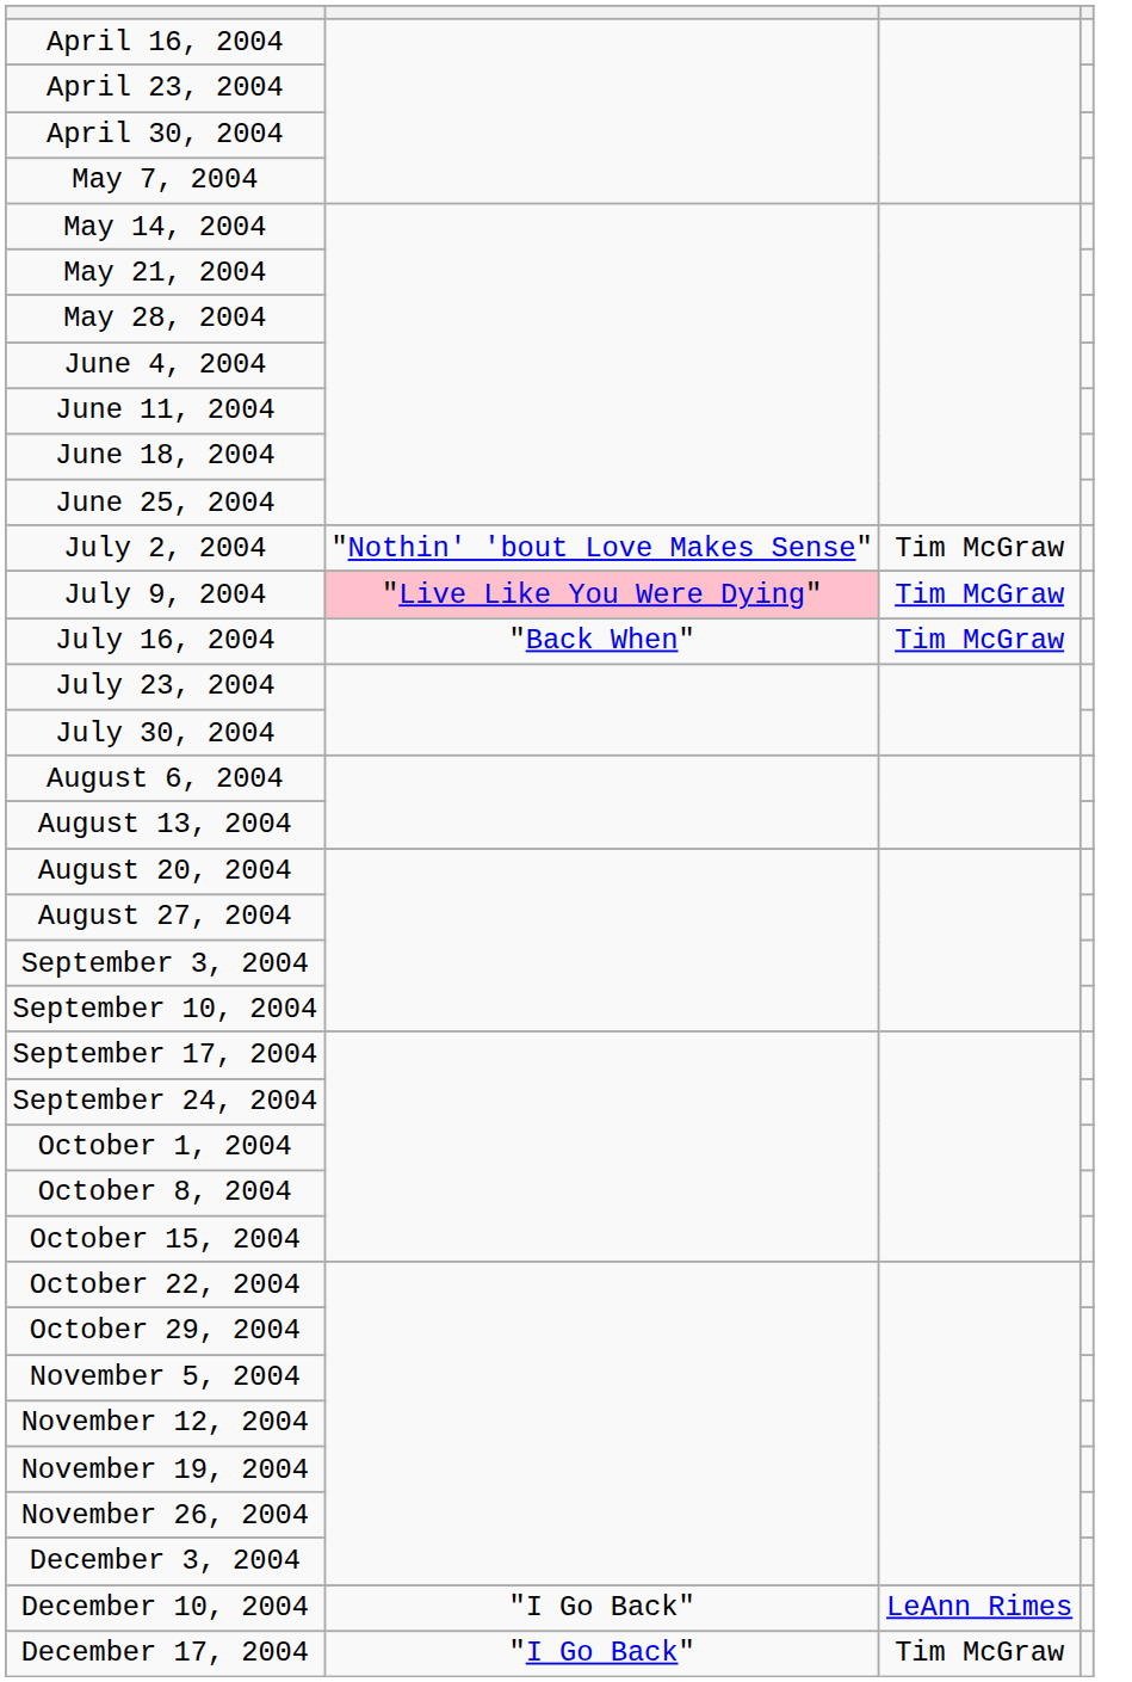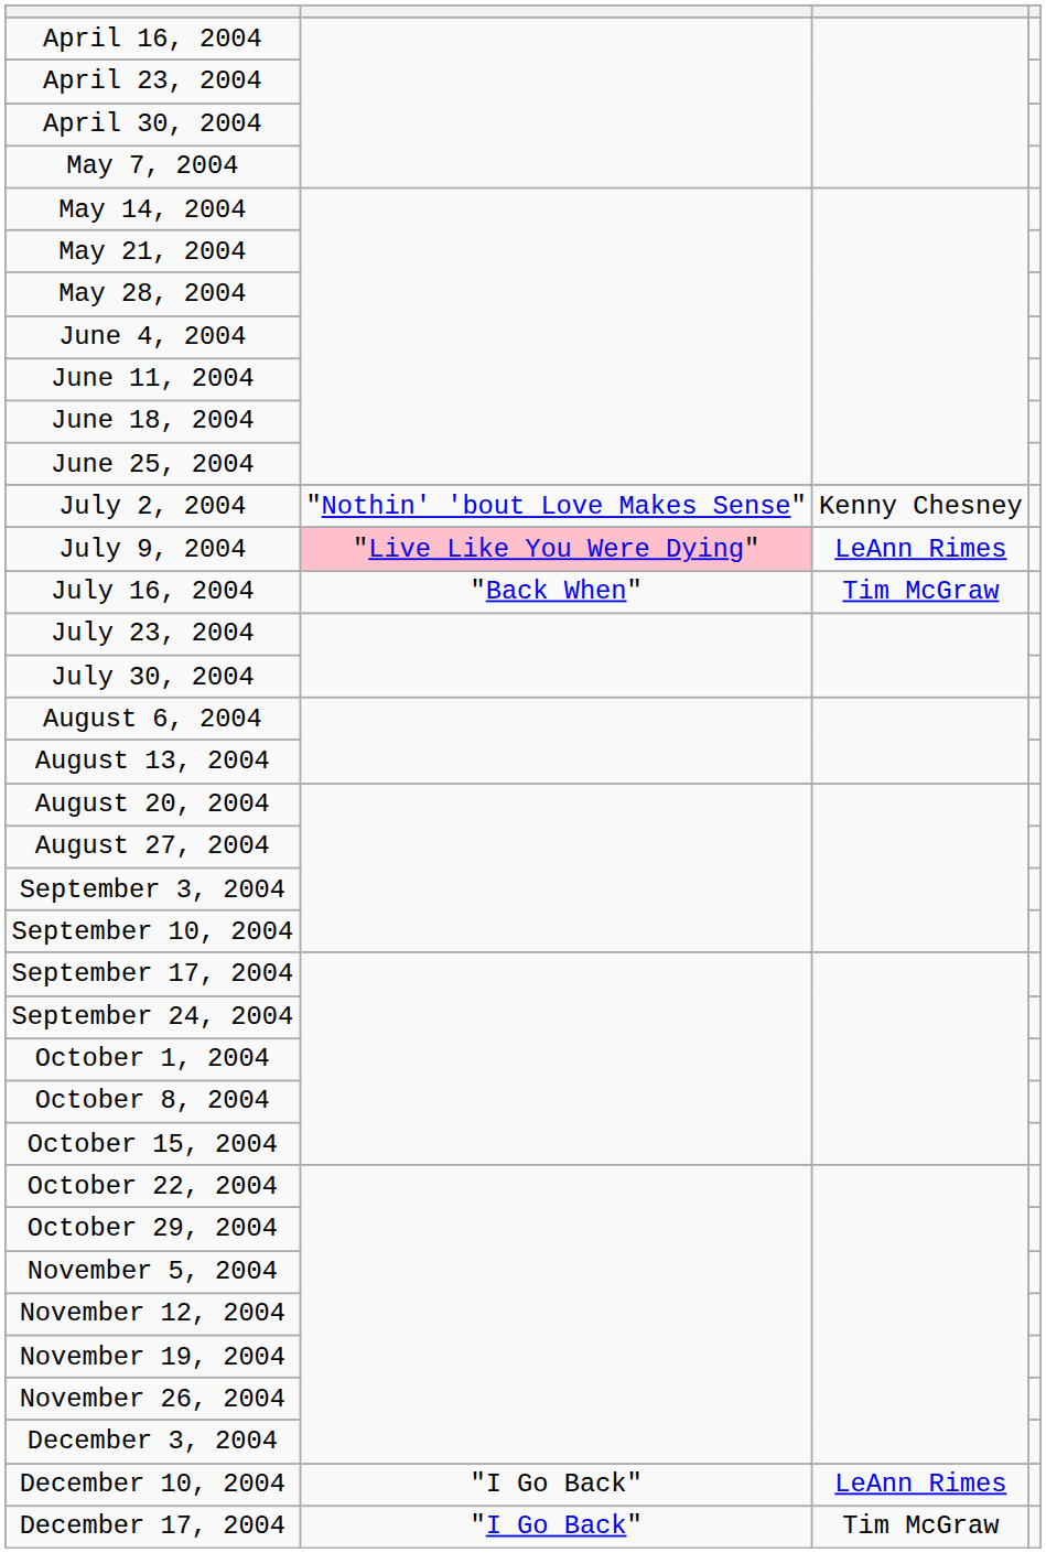 <table class="wikitable">
 <tr>
 <th></th>
 <th></th>
 <th></th>
 <th></th>
 </tr>
 <tr>
 <td align="center">April 16, 2004</td>
 <td rowspan="4"></td>
 <td rowspan="4"></td>
 <td align="center"></td>
 </tr>
 <tr>
 <td align="center">April 23, 2004</td>
 <td align="center"></td>
 </tr>
 <tr>
 <td align="center">April 30, 2004</td>
 <td align="center"></td>
 </tr>
 <tr>
 <td align="center">May 7, 2004</td>
 <td align="center"></td>
 </tr>
 <tr>
 <td align="center">May 14, 2004</td>
 <td rowspan="7"></td>
 <td rowspan="7"></td>
 <td align="center"></td>
 </tr>
 <tr>
 <td align="center">May 21, 2004</td>
 <td align="center"></td>
 </tr>
 <tr>
 <td align="center">May 28, 2004</td>
 <td align="center"></td>
 </tr>
 <tr>
 <td align="center">June 4, 2004</td>
 <td align="center"></td>
 </tr>
 <tr>
 <td align="center">June 11, 2004</td>
 <td align="center"></td>
 </tr>
 <tr>
 <td align="center">June 18, 2004</td>
 <td align="center"></td>
 </tr>
 <tr>
 <td align="center">June 25, 2004</td>
 <td align="center"></td>
 </tr>
 <tr>
 <td align="center">July 2, 2004</td>
 <td align="center">"<a href='#'>Nothin' 'bout Love Makes Sense</a>"</td>
-<td align="center">Tim McGraw</td>
+<td align="center">Kenny Chesney</td>
 <td align="center"></td>
 </tr>
 <tr>
 <td align="center">July 9, 2004</td>
 <td align="center" style="background: pink;">"<a href='#'>Live Like You Were Dying</a>"</td>
-<td align="center"><a href='#'>Tim McGraw</a></td>
+<td align="center"><a href='#'>LeAnn Rimes</a></td>
 <td align="center"></td>
 </tr>
 <tr>
 <td align="center">July 16, 2004</td>
 <td align="center">"<a href='#'>Back When</a>"</td>
 <td align="center"><a href='#'>Tim McGraw</a></td>
 <td align="center"></td>
 </tr>
 <tr>
 <td align="center">July 23, 2004</td>
 <td rowspan="2"></td>
 <td rowspan="2"></td>
 <td align="center"></td>
 </tr>
 <tr>
 <td align="center">July 30, 2004</td>
 <td align="center"></td>
 </tr>
 <tr>
 <td align="center">August 6, 2004</td>
 <td rowspan="2"></td>
 <td rowspan="2"></td>
 <td align="center"></td>
 </tr>
 <tr>
 <td align="center">August 13, 2004</td>
 <td align="center"></td>
 </tr>
 <tr>
 <td align="center">August 20, 2004</td>
 <td rowspan="4"></td>
 <td rowspan="4"></td>
 <td align="center"></td>
 </tr>
 <tr>
 <td align="center">August 27, 2004</td>
 <td align="center"></td>
 </tr>
 <tr>
 <td align="center">September 3, 2004</td>
 <td align="center"></td>
 </tr>
 <tr>
 <td align="center">September 10, 2004</td>
 <td align="center"></td>
 </tr>
 <tr>
 <td align="center">September 17, 2004</td>
 <td rowspan="5"></td>
 <td rowspan="5"></td>
 <td align="center"></td>
 </tr>
 <tr>
 <td align="center">September 24, 2004</td>
 <td align="center"></td>
 </tr>
 <tr>
 <td align="center">October 1, 2004</td>
 <td align="center"></td>
 </tr>
 <tr>
 <td align="center">October 8, 2004</td>
 <td align="center"></td>
 </tr>
 <tr>
 <td align="center">October 15, 2004</td>
 <td align="center"></td>
 </tr>
 <tr>
 <td align="center">October 22, 2004</td>
 <td rowspan="7"></td>
 <td rowspan="7"></td>
 <td align="center"></td>
 </tr>
 <tr>
 <td align="center">October 29, 2004</td>
 <td align="center"></td>
 </tr>
 <tr>
 <td align="center">November 5, 2004</td>
 <td align="center"></td>
 </tr>
 <tr>
 <td align="center">November 12, 2004</td>
 <td align="center"></td>
 </tr>
 <tr>
 <td align="center">November 19, 2004</td>
 <td align="center"></td>
 </tr>
 <tr>
 <td align="center">November 26, 2004</td>
 <td align="center"></td>
 </tr>
 <tr>
 <td align="center">December 3, 2004</td>
 <td align="center"></td>
 </tr>
 <tr>
 <td align="center">December 10, 2004</td>
 <td align="center">"I Go Back"</td>
 <td align="center"><a href='#'>LeAnn Rimes</a></td>
 <td align="center"></td>
 </tr>
 <tr>
 <td align="center">December 17, 2004</td>
 <td align="center">"<a href='#'>I Go Back</a>"</td>
 <td align="center">Tim McGraw</td>
 <td align="center"></td>
 </tr>
 </table>
